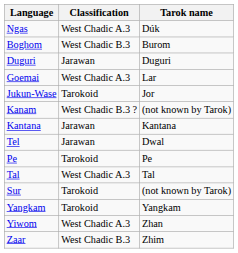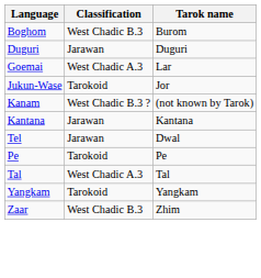 <table class="wikitable sortable">
 <tr>
 <th>Language</th>
 <th>Classification</th>
 <th>Tarok name</th>
-</tr>
-<tr>
-<td><a href='#'>Ngas</a></td>
-<td>West Chadic A.3</td>
-<td>Dúk</td>
 </tr>
 <tr>
 <td><a href='#'>Boghom</a></td>
 <td>West Chadic B.3</td>
 <td>Burom</td>
 </tr>
 <tr>
 <td><a href='#'>Duguri</a></td>
 <td>Jarawan</td>
 <td>Duguri</td>
 </tr>
 <tr>
 <td><a href='#'>Goemai</a></td>
 <td>West Chadic A.3</td>
 <td>Lar</td>
 </tr>
 <tr>
 <td><a href='#'>Jukun-Wase</a></td>
 <td>Tarokoid</td>
 <td>Jor</td>
 </tr>
 <tr>
 <td><a href='#'>Kanam</a></td>
 <td>West Chadic B.3 ?</td>
 <td>(not known by Tarok)</td>
 </tr>
 <tr>
 <td><a href='#'>Kantana</a></td>
 <td>Jarawan</td>
 <td>Kantana</td>
 </tr>
 <tr>
 <td><a href='#'>Tel</a></td>
 <td>Jarawan</td>
 <td>Dwal</td>
 </tr>
 <tr>
 <td><a href='#'>Pe</a></td>
 <td>Tarokoid</td>
 <td>Pe</td>
 </tr>
 <tr>
 <td><a href='#'>Tal</a></td>
 <td>West Chadic A.3</td>
 <td>Tal</td>
 </tr>
 <tr>
-<td><a href='#'>Sur</a></td>
-<td>Tarokoid</td>
-<td>(not known by Tarok)</td>
-</tr>
-<tr>
 <td><a href='#'>Yangkam</a></td>
 <td>Tarokoid</td>
 <td>Yangkam</td>
-</tr>
-<tr>
-<td><a href='#'>Yiwom</a></td>
-<td>West Chadic A.3</td>
-<td>Zhan</td>
 </tr>
 <tr>
 <td><a href='#'>Zaar</a></td>
 <td>West Chadic B.3</td>
 <td>Zhim</td>
 </tr>
 </table>
